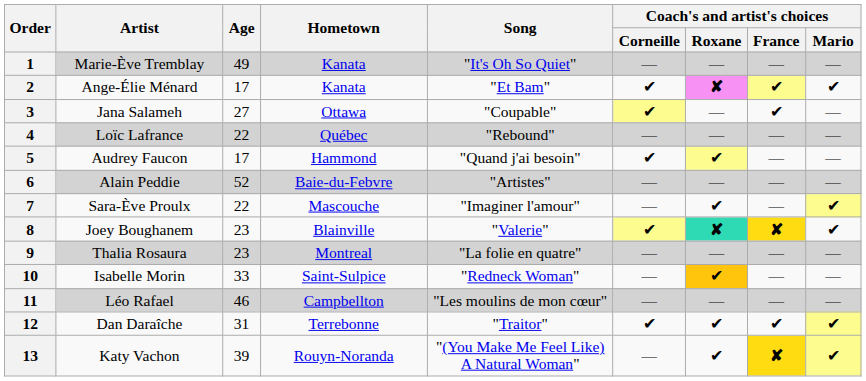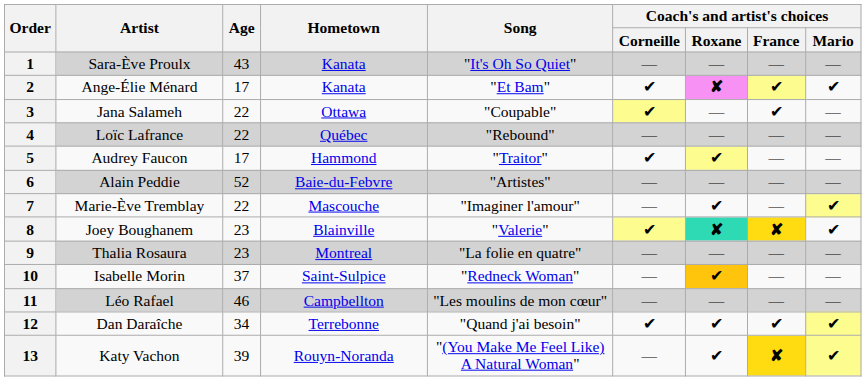 <table class="wikitable" style="text-align:center; line-height:17px; width:100%;">
 <tr>
 <th scope="col" rowspan="2" style="width:04%;">Order</th>
 <th scope="col" rowspan="2" style="width:18%;">Artist</th>
 <th scope="col" rowspan="2" style="width:04%;">Age</th>
 <th scope="col" rowspan="2" style="width:18%;">Hometown</th>
 <th scope="col" rowspan="2" style="width:20%;">Song</th>
 <th scope="col" colspan="4" style="width:24%;">Coach's and artist's choices</th>
 </tr>
 <tr>
 <th style="width:06%;">Corneille</th>
 <th style="width:06%;">Roxane</th>
 <th style="width:06%;">France</th>
 <th style="width:06%;">Mario</th>
 </tr>
 <tr bgcolor=lightgrey>
 <th>1</th>
-<td>Marie-Ève Tremblay</td>
-<td>49</td>
+<td>Sara-Ève Proulx</td>
+<td>43</td>
 <td><a href='#'>Kanata</a></td>
 <td>"<a href='#'>It's Oh So Quiet</a>"</td>
 <td>—</td>
 <td>—</td>
 <td>—</td>
 <td>—</td>
 </tr>
 <tr>
 <th>2</th>
 <td>Ange-Élie Ménard</td>
 <td>17</td>
 <td><a href='#'>Kanata</a></td>
 <td>"<a href='#'>Et Bam</a>"</td>
 <td>✔</td>
 <td style="background:#f791f3"><strong>✘</strong></td>
 <td style="background:#fdfc8f;">✔</td>
 <td>✔</td>
 </tr>
 <tr>
 <th>3</th>
 <td>Jana Salameh</td>
-<td>27</td>
+<td>22</td>
 <td><a href='#'>Ottawa</a></td>
 <td>"Coupable"</td>
 <td style="background:#fdfc8f;">✔</td>
 <td>—</td>
 <td>✔</td>
 <td>—</td>
 </tr>
 <tr bgcolor=lightgrey>
 <th>4</th>
 <td>Loïc Lafrance</td>
 <td>22</td>
 <td><a href='#'>Québec</a></td>
 <td>"Rebound"</td>
 <td>—</td>
 <td>—</td>
 <td>—</td>
 <td>—</td>
 </tr>
 <tr>
 <th>5</th>
 <td>Audrey Faucon</td>
 <td>17</td>
 <td><a href='#'>Hammond</a></td>
-<td>"Quand j'ai besoin"</td>
+<td>"<a href='#'>Traitor</a>"</td>
 <td>✔</td>
 <td style="background:#fdfc8f;">✔</td>
 <td>—</td>
 <td>—</td>
 </tr>
 <tr bgcolor=lightgrey>
 <th>6</th>
 <td>Alain Peddie</td>
 <td>52</td>
 <td><a href='#'>Baie-du-Febvre</a></td>
 <td>"Artistes"</td>
 <td>—</td>
 <td>—</td>
 <td>—</td>
 <td>—</td>
 </tr>
 <tr>
 <th>7</th>
-<td>Sara-Ève Proulx</td>
+<td>Marie-Ève Tremblay</td>
 <td>22</td>
 <td><a href='#'>Mascouche</a></td>
 <td>"Imaginer l'amour"</td>
 <td>—</td>
 <td>✔</td>
 <td>—</td>
 <td style="background:#fdfc8f;">✔</td>
 </tr>
 <tr>
 <th>8</th>
 <td>Joey Boughanem</td>
 <td>23</td>
 <td><a href='#'>Blainville</a></td>
 <td>"<a href='#'>Valerie</a>"</td>
 <td style="background:#fdfc8f;">✔</td>
 <td style="background:#2ddab4"><strong>✘</strong></td>
 <td style="background:#ffdb11"><strong>✘</strong></td>
 <td>✔</td>
 </tr>
 <tr bgcolor=lightgrey>
 <th>9</th>
 <td>Thalia Rosaura</td>
 <td>23</td>
 <td><a href='#'>Montreal</a></td>
 <td>"La folie en quatre"</td>
 <td>—</td>
 <td>—</td>
 <td>—</td>
 <td>—</td>
 </tr>
 <tr>
 <th>10</th>
 <td>Isabelle Morin</td>
-<td>33</td>
+<td>37</td>
 <td><a href='#'>Saint-Sulpice</a></td>
 <td>"<a href='#'>Redneck Woman</a>"</td>
 <td>—</td>
 <td style="background:#FFC40C">✔</td>
 <td>—</td>
 <td>—</td>
 </tr>
 <tr bgcolor=lightgrey>
 <th>11</th>
 <td>Léo Rafael</td>
 <td>46</td>
 <td><a href='#'>Campbellton</a></td>
 <td>"Les moulins de mon cœur"</td>
 <td>—</td>
 <td>—</td>
 <td>—</td>
 <td>—</td>
 </tr>
 <tr>
 <th>12</th>
 <td>Dan Daraîche</td>
-<td>31</td>
+<td>34</td>
 <td><a href='#'>Terrebonne</a></td>
-<td>"<a href='#'>Traitor</a>"</td>
+<td>"Quand j'ai besoin"</td>
 <td>✔</td>
 <td>✔</td>
 <td>✔</td>
 <td style="background:#fdfc8f;">✔</td>
 </tr>
 <tr>
 <th>13</th>
 <td>Katy Vachon</td>
 <td>39</td>
 <td><a href='#'>Rouyn-Noranda</a></td>
 <td>"<a href='#'>(You Make Me Feel Like) A Natural Woman</a>"</td>
 <td>—</td>
 <td>✔</td>
 <td style="background:#ffdb11"><strong>✘</strong></td>
 <td style="background:#fdfc8f;">✔</td>
 </tr>
 </table>
